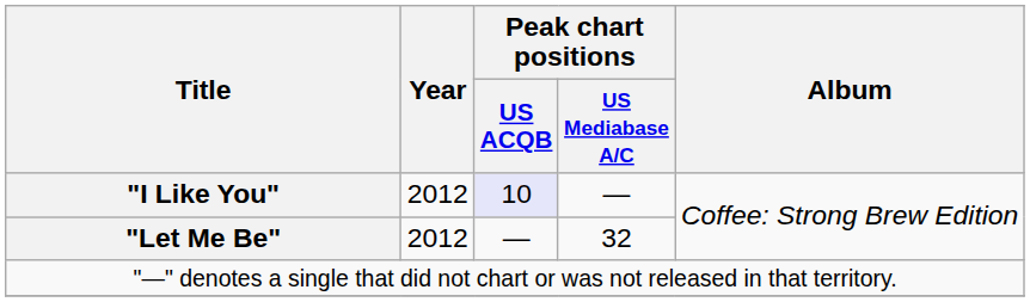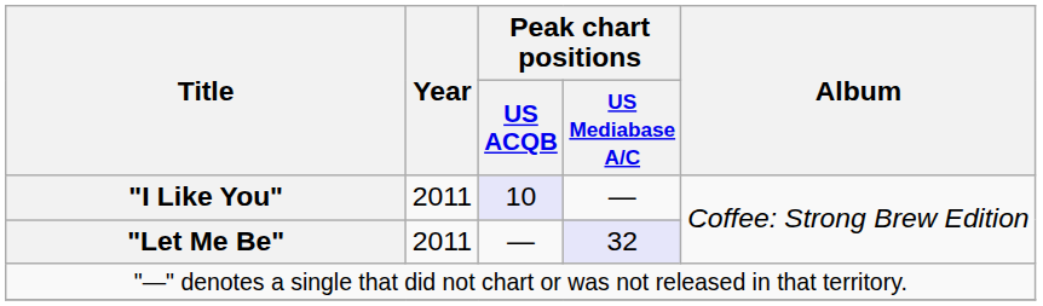 <table class="wikitable plainrowheaders" style="text-align:center;">
 <tr>
 <th scope="col" rowspan="2" style="width:14em;">Title</th>
 <th scope="col" rowspan="2">Year</th>
 <th scope="col" colspan="2">Peak chart positions</th>
 <th scope="col" rowspan="2">Album</th>
 </tr>
 <tr>
 <th scope="col" style="width:2em;font-size:90%;"><a href='#'>US<br>ACQB</a><br></th>
 <th scope="col" style="width:3em;font-size:90%;"><small><a href='#'>US<br>Mediabase</a> <a href='#'>A/C</a></small><br></th>
 </tr>
 <tr>
 <th scope="row">"I Like You"</th>
-<td>2012</td>
+<td>2011</td>
 <td style="background: lavender;">10</td>
 <td>—</td>
 <td rowspan="2"><em>Coffee: Strong Brew Edition</em></td>
 </tr>
 <tr>
 <th scope="row">"Let Me Be"</th>
-<td>2012</td>
+<td>2011</td>
 <td>—</td>
-<td>32</td>
+<td style="background: lavender;">32</td>
 </tr>
 <tr>
 <td colspan="10" style="font-size:85%">"—" denotes a single that did not chart or was not released in that territory.</td>
 </tr>
 <tr>
 </tr>
 </table>
